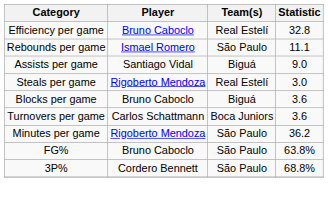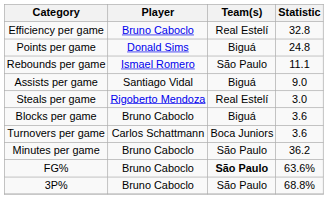 <table class="wikitable" style="text-align:center">
 <tr>
 <th>Category</th>
 <th>Player</th>
 <th>Team(s)</th>
 <th>Statistic</th>
 </tr>
 <tr>
 <td>Efficiency per game</td>
 <td> <a href='#'>Bruno Caboclo</a></td>
 <td>Real Estelí</td>
 <td>32.8</td>
+</tr>
+<tr>
+<td>Points per game</td>
+<td> <a href='#'>Donald Sims</a></td>
+<td>Biguá</td>
+<td>24.8</td>
 </tr>
 <tr>
 <td>Rebounds per game</td>
 <td> <a href='#'>Ismael Romero</a></td>
 <td>São Paulo</td>
 <td>11.1</td>
 </tr>
 <tr>
 <td>Assists per game</td>
 <td> Santiago Vidal</td>
 <td>Biguá</td>
 <td>9.0</td>
 </tr>
 <tr>
 <td>Steals per game</td>
 <td> <a href='#'>Rigoberto Mendoza</a></td>
 <td>Real Estelí</td>
 <td>3.0</td>
 </tr>
 <tr>
 <td>Blocks per game</td>
 <td> Bruno Caboclo</td>
 <td>Biguá</td>
 <td>3.6</td>
 </tr>
 <tr>
 <td>Turnovers per game</td>
 <td> Carlos Schattmann</td>
 <td>Boca Juniors</td>
 <td>3.6</td>
 </tr>
 <tr>
 <td>Minutes per game</td>
-<td> <a href='#'>Rigoberto Mendoza</a></td>
+<td> Bruno Caboclo</td>
 <td>São Paulo</td>
 <td>36.2</td>
 </tr>
 <tr>
 <td>FG%</td>
 <td> Bruno Caboclo</td>
-<td>São Paulo</td>
-<td>63.8%</td>
+<td><strong>São Paulo</strong></td>
+<td>63.6%</td>
 </tr>
 <tr>
 <td>3P%</td>
-<td> Cordero Bennett</td>
+<td> Bruno Caboclo</td>
 <td>São Paulo</td>
 <td>68.8%</td>
 </tr>
 <tr>
 </tr>
 </table>
